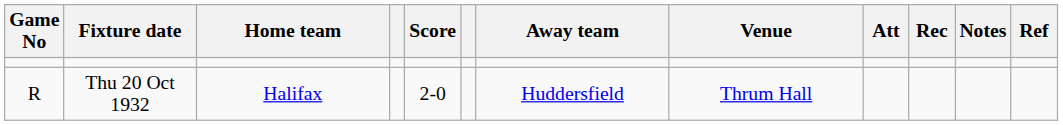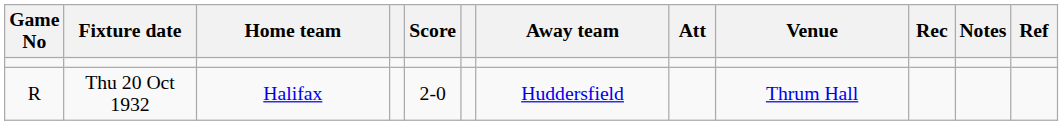 <table class="wikitable" style="text-align:center;">
 <tr>
 <th width=20 abbr="No">Game No</th>
 <th width=100 abbr="Date">Fixture date</th>
 <th width=150 abbr="Home team">Home team</th>
 <th width=5 abbr="space"></th>
 <th width=20 abbr="Score">Score</th>
 <th width=5 abbr="space"></th>
 <th width=150 abbr="Away team">Away team</th>
+<th width=30 abbr="Att">Att</th>
 <th width=150 abbr="Venue">Venue</th>
-<th width=30 abbr="Att">Att</th>
 <th width=30 abbr="Rec">Rec</th>
 <th width=20 abbr="Notes">Notes</th>
 <th width=30 abbr="Ref">Ref</th>
 </tr>
 <tr>
 <td></td>
 <td></td>
 <td></td>
 <td></td>
 <td></td>
 <td></td>
 <td></td>
 <td></td>
 <td></td>
 <td></td>
 <td></td>
 <td></td>
 </tr>
 <tr>
 <td>R</td>
 <td>Thu 20 Oct 1932</td>
 <td><a href='#'>Halifax</a></td>
 <td></td>
 <td>2-0</td>
 <td></td>
 <td><a href='#'>Huddersfield</a></td>
+<td></td>
 <td><a href='#'>Thrum Hall</a></td>
-<td></td>
 <td></td>
 <td></td>
 <td></td>
 </tr>
 </table>
